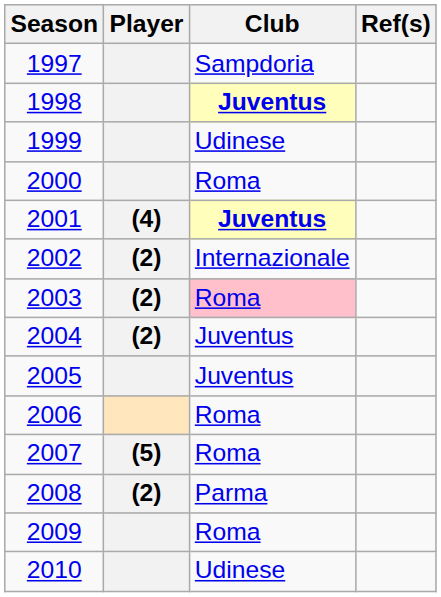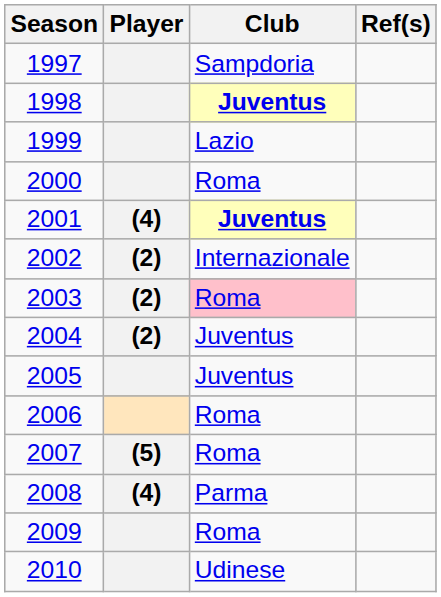 <table class="sortable wikitable plainrowheaders">
 <tr>
 <th>Season</th>
 <th>Player</th>
 <th>Club</th>
 <th>Ref(s)</th>
 </tr>
 <tr>
 <td style="text-align:center;"><a href='#'>1997</a></td>
 <th scope="row"></th>
 <td><a href='#'>Sampdoria</a></td>
 <td style="text-align:center;"></td>
 </tr>
 <tr>
 <td style="text-align:center;"><a href='#'>1998</a></td>
 <th scope="row"></th>
 <th scope="row" style="background:#ffb"><a href='#'>Juventus</a></th>
 <td style="text-align:center;"></td>
 </tr>
 <tr>
 <td style="text-align:center;"><a href='#'>1999</a></td>
 <th scope="row"></th>
-<td><a href='#'>Udinese</a></td>
+<td><a href='#'>Lazio</a></td>
 <td style="text-align:center;"></td>
 </tr>
 <tr>
 <td style="text-align:center;"><a href='#'>2000</a></td>
 <th scope="row"></th>
 <td><a href='#'>Roma</a></td>
 <td style="text-align:center;"></td>
 </tr>
 <tr>
 <td style="text-align:center;"><a href='#'>2001</a></td>
 <th scope="row"> (4)</th>
 <th scope="row" style="background:#ffb"><a href='#'>Juventus</a></th>
 <td style="text-align:center;"></td>
 </tr>
 <tr>
 <td style="text-align:center;"><a href='#'>2002</a></td>
 <th scope="row"> (2)</th>
 <td><a href='#'>Internazionale</a></td>
 <td style="text-align:center;"></td>
 </tr>
 <tr>
 <td style="text-align:center;"><a href='#'>2003</a></td>
 <th scope="row"> (2)</th>
 <td style="background: pink;"><a href='#'>Roma</a></td>
 <td style="text-align:center;"></td>
 </tr>
 <tr>
 <td style="text-align:center;"><a href='#'>2004</a></td>
 <th scope="row"> (2)</th>
 <td><a href='#'>Juventus</a></td>
 <td style="text-align:center;"></td>
 </tr>
 <tr>
 <td style="text-align:center;"><a href='#'>2005</a></td>
 <th scope="row"></th>
 <td><a href='#'>Juventus</a></td>
 <td style="text-align:center;"></td>
 </tr>
 <tr>
 <td style="text-align:center;"><a href='#'>2006</a></td>
 <th scope="row" style="background:#FFE6BD"></th>
 <td><a href='#'>Roma</a></td>
 <td style="text-align:center;"></td>
 </tr>
 <tr>
 <td style="text-align:center;"><a href='#'>2007</a></td>
 <th scope="row"> (5)</th>
 <td><a href='#'>Roma</a></td>
 <td style="text-align:center;"></td>
 </tr>
 <tr>
 <td style="text-align:center;"><a href='#'>2008</a></td>
-<th scope="row"> (2)</th>
+<th scope="row"> (4)</th>
 <td><a href='#'>Parma</a></td>
 <td style="text-align:center;"></td>
 </tr>
 <tr>
 <td style="text-align:center;"><a href='#'>2009</a></td>
 <th scope="row"></th>
 <td><a href='#'>Roma</a></td>
 <td style="text-align:center;"></td>
 </tr>
 <tr>
 <td style="text-align:center;"><a href='#'>2010</a></td>
 <th scope="row"></th>
 <td><a href='#'>Udinese</a></td>
 <td style="text-align:center;"></td>
 </tr>
 </table>
